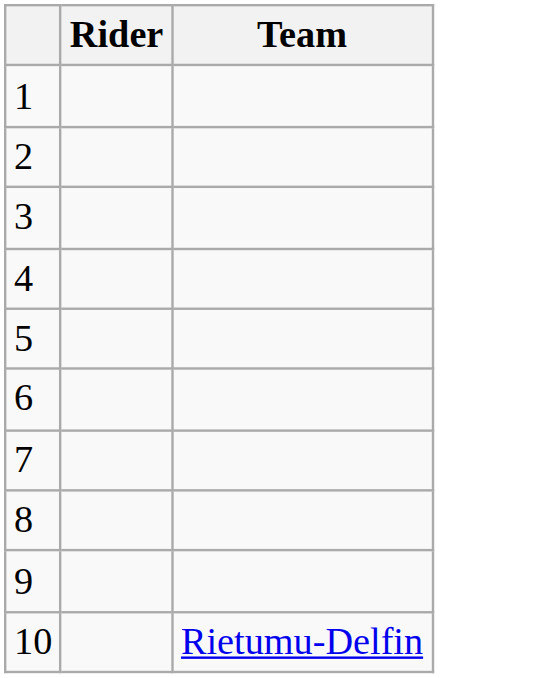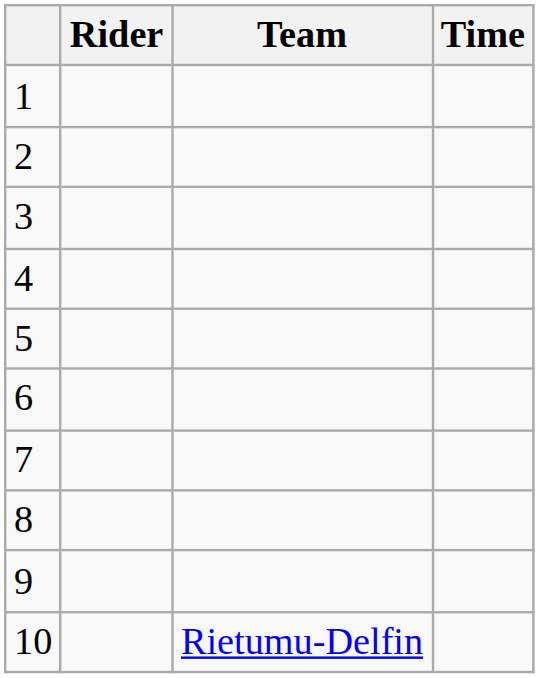 <table class="wikitable">
 <tr>
 <th></th>
 <th>Rider</th>
 <th>Team</th>
+<th>Time</th>
 </tr>
 <tr>
 <td>1</td>
 <td> </td>
 <td></td>
+<td align="right"></td>
 </tr>
 <tr>
 <td>2</td>
 <td></td>
 <td></td>
+<td align="right"></td>
 </tr>
 <tr>
 <td>3</td>
 <td> </td>
 <td></td>
+<td align="right"></td>
 </tr>
 <tr>
 <td>4</td>
 <td></td>
 <td></td>
+<td align="right"></td>
 </tr>
 <tr>
 <td>5</td>
 <td></td>
 <td></td>
+<td align="right"></td>
 </tr>
 <tr>
 <td>6</td>
 <td></td>
 <td></td>
+<td align="right"></td>
 </tr>
 <tr>
 <td>7</td>
 <td></td>
 <td></td>
+<td align="right"></td>
 </tr>
 <tr>
 <td>8</td>
 <td></td>
 <td></td>
+<td align="right"></td>
 </tr>
 <tr>
 <td>9</td>
 <td></td>
 <td></td>
+<td align="right"></td>
 </tr>
 <tr>
 <td>10</td>
 <td></td>
 <td><a href='#'>Rietumu-Delfin</a></td>
+<td align="right"></td>
 </tr>
 </table>
